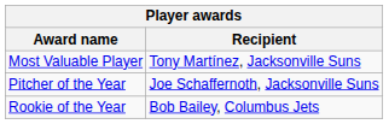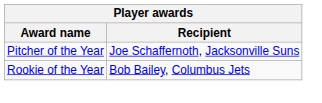 <table class="wikitable">
 <tr>
 <th colspan="2">Player awards</th>
 </tr>
 <tr>
 <th>Award name</th>
 <th>Recipient</th>
-</tr>
-<tr>
-<td><a href='#'>Most Valuable Player</a></td>
-<td><a href='#'>Tony Martínez</a>, <a href='#'>Jacksonville Suns</a></td>
 </tr>
 <tr>
 <td><a href='#'>Pitcher of the Year</a></td>
 <td><a href='#'>Joe Schaffernoth</a>, <a href='#'>Jacksonville Suns</a></td>
 </tr>
 <tr>
 <td><a href='#'>Rookie of the Year</a></td>
 <td><a href='#'>Bob Bailey</a>, <a href='#'>Columbus Jets</a></td>
 </tr>
 </table>
